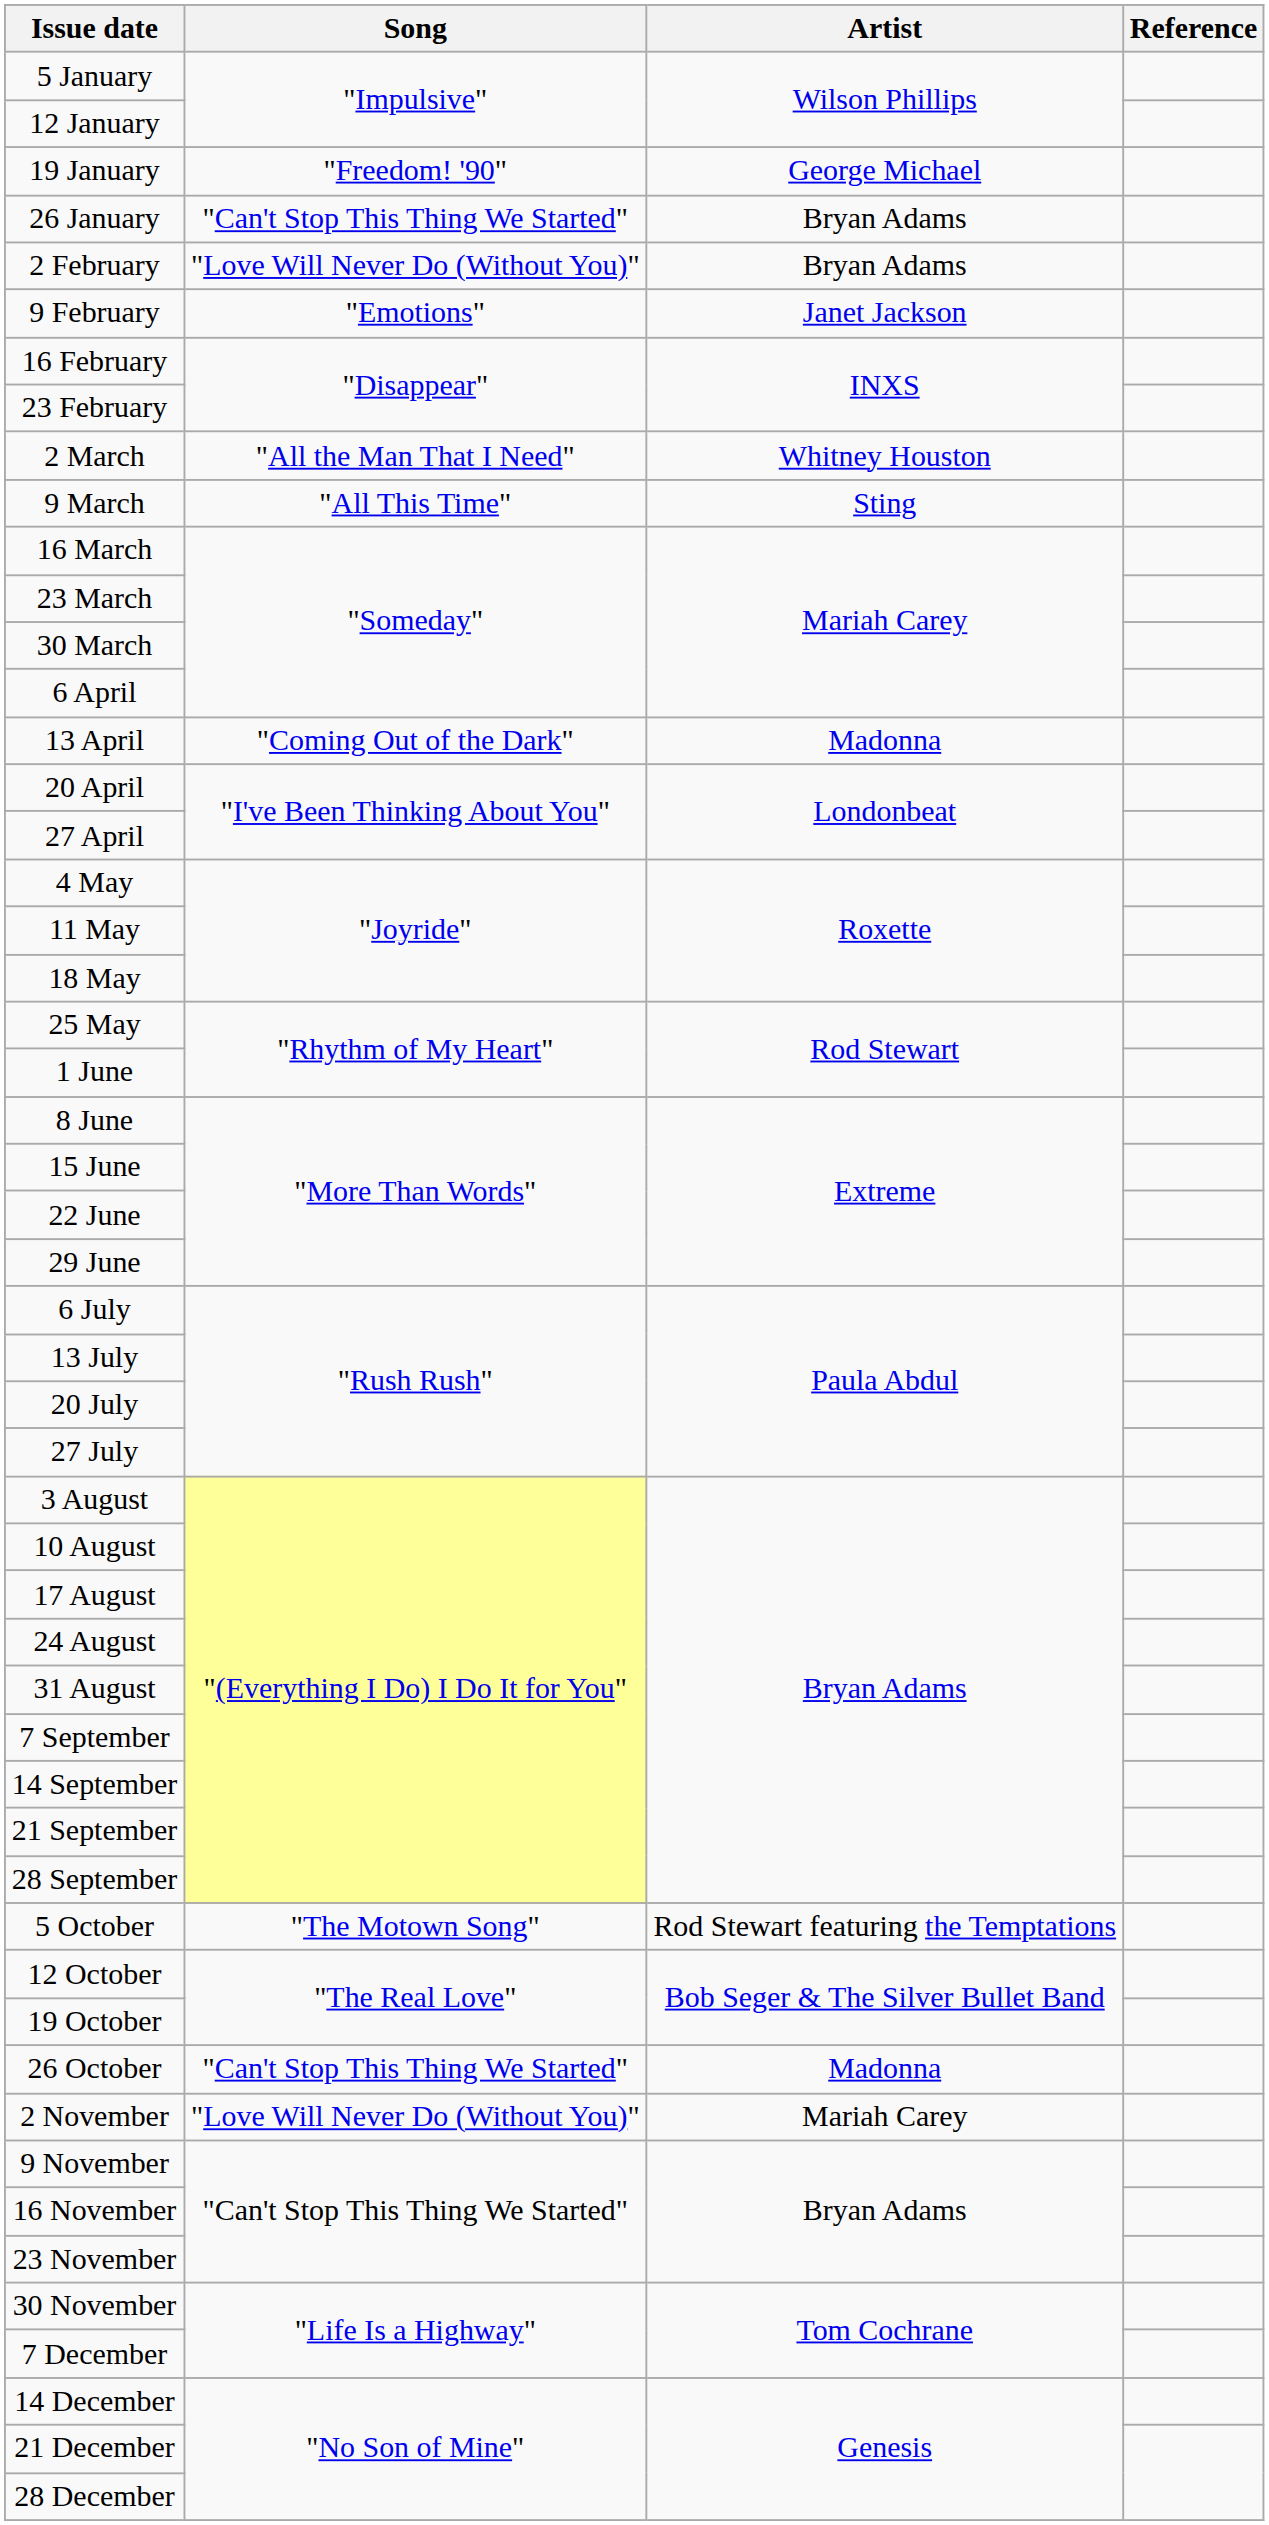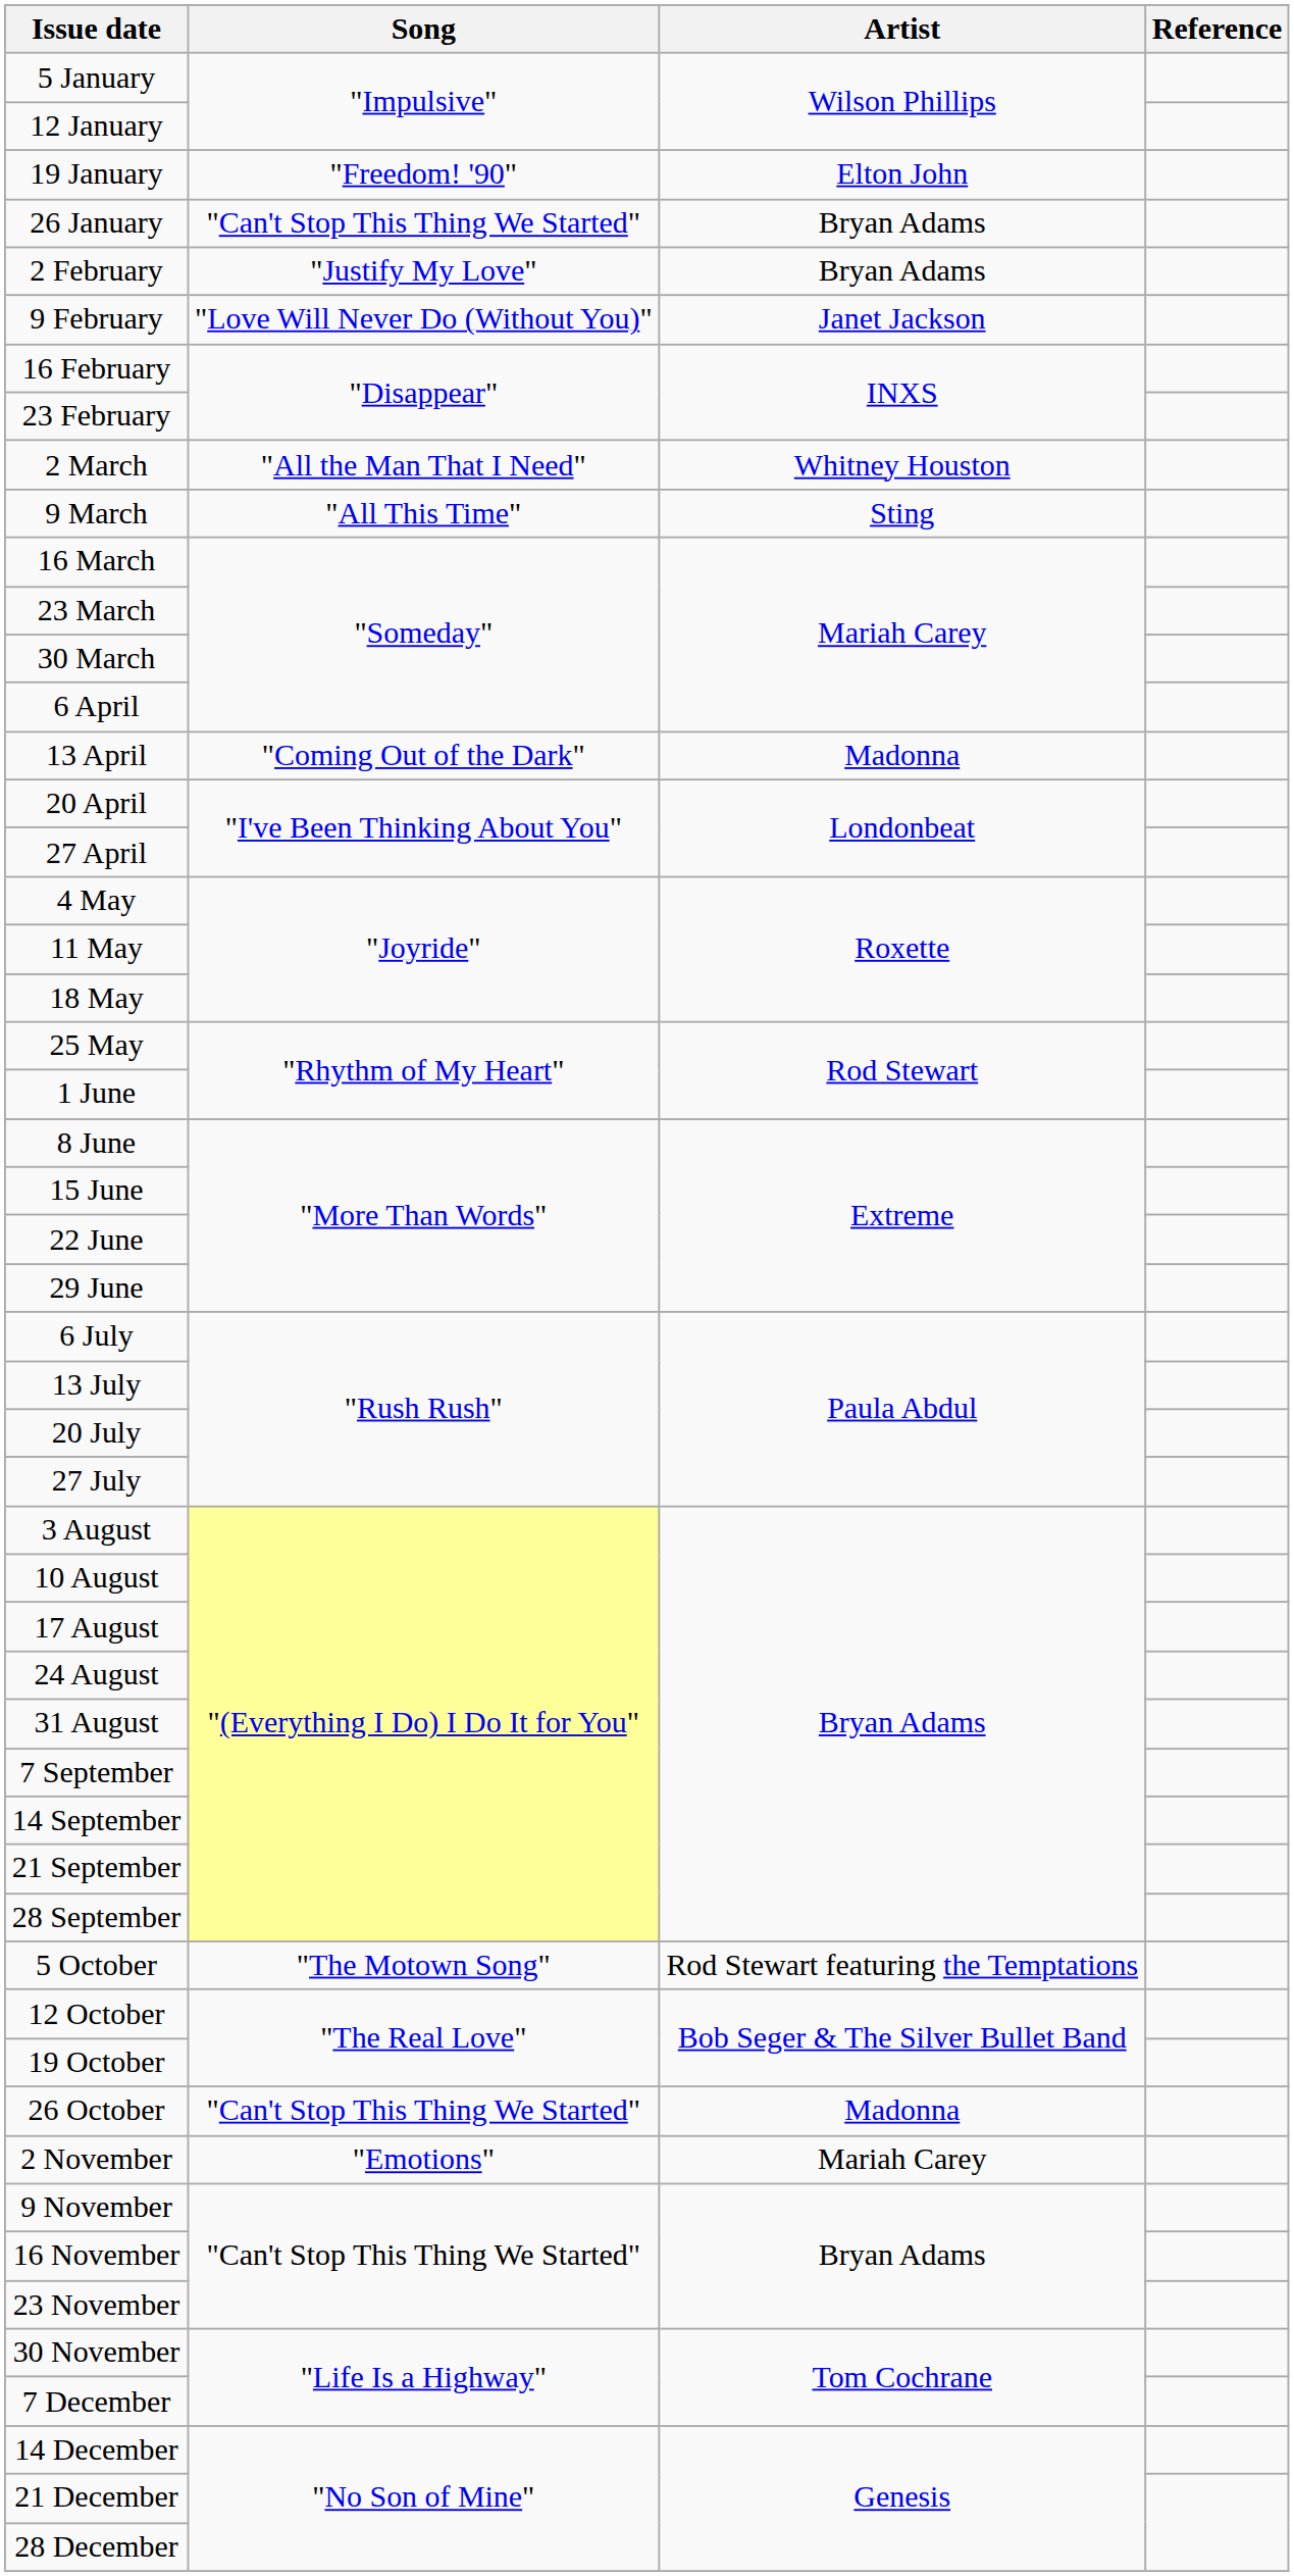 <table class="wikitable">
 <tr>
 <th align="center">Issue date</th>
 <th align="center">Song</th>
 <th align="center">Artist</th>
 <th align="center">Reference</th>
 </tr>
 <tr>
 <td align="center">5 January</td>
 <td align="center" rowspan="2">"<a href='#'>Impulsive</a>"</td>
 <td align="center" rowspan="2"><a href='#'>Wilson Phillips</a></td>
 <td align="center"></td>
 </tr>
 <tr>
 <td align="center">12 January</td>
 <td align="center"></td>
 </tr>
 <tr>
 <td align="center">19 January</td>
 <td align="center">"<a href='#'>Freedom! '90</a>"</td>
-<td align="center"><a href='#'>George Michael</a></td>
+<td align="center"><a href='#'>Elton John</a></td>
 <td align="center"></td>
 </tr>
 <tr>
 <td align="center">26 January</td>
 <td align="center">"<a href='#'>Can't Stop This Thing We Started</a>"</td>
 <td align="center">Bryan Adams</td>
 <td align="center"></td>
 </tr>
 <tr>
 <td align="center">2 February</td>
-<td align="center">"<a href='#'>Love Will Never Do (Without You)</a>"</td>
+<td align="center">"<a href='#'>Justify My Love</a>"</td>
 <td align="center">Bryan Adams</td>
 <td align="center"></td>
 </tr>
 <tr>
 <td align="center">9 February</td>
-<td align="center">"<a href='#'>Emotions</a>"</td>
+<td align="center">"<a href='#'>Love Will Never Do (Without You)</a>"</td>
 <td align="center"><a href='#'>Janet Jackson</a></td>
 <td align="center"></td>
 </tr>
 <tr>
 <td align="center">16 February</td>
 <td align="center" rowspan="2">"<a href='#'>Disappear</a>"</td>
 <td align="center" rowspan="2"><a href='#'>INXS</a></td>
 <td align="center"></td>
 </tr>
 <tr>
 <td align="center">23 February</td>
 <td align="center"></td>
 </tr>
 <tr>
 <td align="center">2 March</td>
 <td align="center">"<a href='#'>All the Man That I Need</a>"</td>
 <td align="center"><a href='#'>Whitney Houston</a></td>
 <td align="center"></td>
 </tr>
 <tr>
 <td align="center">9 March</td>
 <td align="center">"<a href='#'>All This Time</a>"</td>
 <td align="center"><a href='#'>Sting</a></td>
 <td align="center"></td>
 </tr>
 <tr>
 <td align="center">16 March</td>
 <td align="center" rowspan="4">"<a href='#'>Someday</a>"</td>
 <td align="center" rowspan="4"><a href='#'>Mariah Carey</a></td>
 <td align="center"></td>
 </tr>
 <tr>
 <td align="center">23 March</td>
 <td align="center"></td>
 </tr>
 <tr>
 <td align="center">30 March</td>
 <td align="center"></td>
 </tr>
 <tr>
 <td align="center">6 April</td>
 <td align="center"></td>
 </tr>
 <tr>
 <td align="center">13 April</td>
 <td align="center">"<a href='#'>Coming Out of the Dark</a>"</td>
 <td align="center"><a href='#'>Madonna</a></td>
 <td align="center"></td>
 </tr>
 <tr>
 <td align="center">20 April</td>
 <td align="center" rowspan="2">"<a href='#'>I've Been Thinking About You</a>"</td>
 <td align="center" rowspan="2"><a href='#'>Londonbeat</a></td>
 <td align="center"></td>
 </tr>
 <tr>
 <td align="center">27 April</td>
 <td align="center"></td>
 </tr>
 <tr>
 <td align="center">4 May</td>
 <td align="center" rowspan="3">"<a href='#'>Joyride</a>"</td>
 <td align="center" rowspan="3"><a href='#'>Roxette</a></td>
 <td align="center"></td>
 </tr>
 <tr>
 <td align="center">11 May</td>
 <td align="center"></td>
 </tr>
 <tr>
 <td align="center">18 May</td>
 <td align="center"></td>
 </tr>
 <tr>
 <td align="center">25 May</td>
 <td align="center" rowspan="2">"<a href='#'>Rhythm of My Heart</a>"</td>
 <td align="center" rowspan="2"><a href='#'>Rod Stewart</a></td>
 <td align="center"></td>
 </tr>
 <tr>
 <td align="center">1 June</td>
 <td align="center"></td>
 </tr>
 <tr>
 <td align="center">8 June</td>
 <td align="center" rowspan="4">"<a href='#'>More Than Words</a>"</td>
 <td align="center" rowspan="4"><a href='#'>Extreme</a></td>
 <td align="center"></td>
 </tr>
 <tr>
 <td align="center">15 June</td>
 <td align="center"></td>
 </tr>
 <tr>
 <td align="center">22 June</td>
 <td align="center"></td>
 </tr>
 <tr>
 <td align="center">29 June</td>
 <td align="center"></td>
 </tr>
 <tr>
 <td align="center">6 July</td>
 <td align="center" rowspan="4">"<a href='#'>Rush Rush</a>"</td>
 <td align="center" rowspan="4"><a href='#'>Paula Abdul</a></td>
 <td align="center"></td>
 </tr>
 <tr>
 <td align="center">13 July</td>
 <td align="center"></td>
 </tr>
 <tr>
 <td align="center">20 July</td>
 <td align="center"></td>
 </tr>
 <tr>
 <td align="center">27 July</td>
 <td align="center"></td>
 </tr>
 <tr>
 <td align="center">3 August</td>
 <td bgcolor=#FFFF99 align="center" rowspan="9">"<a href='#'>(Everything I Do) I Do It for You</a>"</td>
 <td align="center" rowspan="9"><a href='#'>Bryan Adams</a></td>
 <td align="center"></td>
 </tr>
 <tr>
 <td align="center">10 August</td>
 <td align="center"></td>
 </tr>
 <tr>
 <td align="center">17 August</td>
 <td align="center"></td>
 </tr>
 <tr>
 <td align="center">24 August</td>
 <td align="center"></td>
 </tr>
 <tr>
 <td align="center">31 August</td>
 <td align="center"></td>
 </tr>
 <tr>
 <td align="center">7 September</td>
 <td align="center"></td>
 </tr>
 <tr>
 <td align="center">14 September</td>
 <td align="center"></td>
 </tr>
 <tr>
 <td align="center">21 September</td>
 <td align="center"></td>
 </tr>
 <tr>
 <td align="center">28 September</td>
 <td align="center"></td>
 </tr>
 <tr>
 <td align="center">5 October</td>
 <td align="center">"<a href='#'>The Motown Song</a>"</td>
 <td align="center">Rod Stewart featuring <a href='#'>the Temptations</a></td>
 <td align="center"></td>
 </tr>
 <tr>
 <td align="center">12 October</td>
 <td align="center" rowspan="2">"<a href='#'>The Real Love</a>"</td>
 <td align="center" rowspan="2"><a href='#'>Bob Seger & The Silver Bullet Band</a></td>
 <td align="center"></td>
 </tr>
 <tr>
 <td align="center">19 October</td>
 <td align="center"></td>
 </tr>
 <tr>
 <td align="center">26 October</td>
 <td align="center">"<a href='#'>Can't Stop This Thing We Started</a>"</td>
 <td align="center"><a href='#'>Madonna</a></td>
 <td align="center"></td>
 </tr>
 <tr>
 <td align="center">2 November</td>
-<td align="center">"<a href='#'>Love Will Never Do (Without You)</a>"</td>
+<td align="center">"<a href='#'>Emotions</a>"</td>
 <td align="center">Mariah Carey</td>
 <td align="center"></td>
 </tr>
 <tr>
 <td align="center">9 November</td>
 <td align="center" rowspan="3">"Can't Stop This Thing We Started"</td>
 <td align="center" rowspan="3">Bryan Adams</td>
 <td align="center"></td>
 </tr>
 <tr>
 <td align="center">16 November</td>
 <td align="center"></td>
 </tr>
 <tr>
 <td align="center">23 November</td>
 <td align="center"></td>
 </tr>
 <tr>
 <td align="center">30 November</td>
 <td align="center" rowspan="2">"<a href='#'>Life Is a Highway</a>"</td>
 <td align="center" rowspan="2"><a href='#'>Tom Cochrane</a></td>
 <td align="center"></td>
 </tr>
 <tr>
 <td align="center">7 December</td>
 <td align="center"></td>
 </tr>
 <tr>
 <td align="center">14 December</td>
 <td align="center" rowspan="3">"<a href='#'>No Son of Mine</a>"</td>
 <td align="center" rowspan="3"><a href='#'>Genesis</a></td>
 <td align="center"></td>
 </tr>
 <tr>
 <td align="center">21 December</td>
 <td align="center" rowspan="2"></td>
 </tr>
 <tr>
 <td align="center">28 December</td>
 </tr>
 </table>
